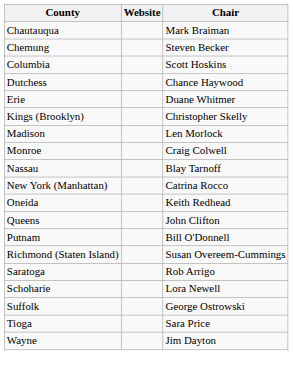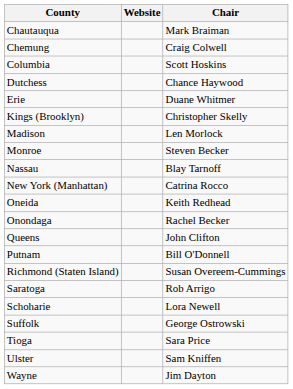 <table class="wikitable">
 <tr>
 <th>County</th>
 <th>Website</th>
 <th>Chair</th>
 </tr>
 <tr>
 <td>Chautauqua</td>
 <td></td>
 <td>Mark Braiman</td>
 </tr>
 <tr>
 <td>Chemung</td>
 <td></td>
-<td>Steven Becker</td>
+<td>Craig Colwell</td>
 </tr>
 <tr>
 <td>Columbia</td>
 <td></td>
 <td>Scott Hoskins</td>
 </tr>
 <tr>
 <td>Dutchess</td>
 <td></td>
 <td>Chance Haywood</td>
 </tr>
 <tr>
 <td>Erie</td>
 <td></td>
 <td>Duane Whitmer</td>
 </tr>
 <tr>
 <td>Kings (Brooklyn)</td>
 <td></td>
 <td>Christopher Skelly</td>
 </tr>
 <tr>
 <td>Madison</td>
 <td></td>
 <td>Len Morlock</td>
 </tr>
 <tr>
 <td>Monroe</td>
 <td></td>
-<td>Craig Colwell</td>
+<td>Steven Becker</td>
 </tr>
 <tr>
 <td>Nassau</td>
 <td></td>
 <td>Blay Tarnoff</td>
 </tr>
 <tr>
 <td>New York (Manhattan)</td>
 <td></td>
 <td>Catrina Rocco</td>
 </tr>
 <tr>
 <td>Oneida</td>
 <td></td>
 <td>Keith Redhead</td>
+</tr>
+<tr>
+<td>Onondaga</td>
+<td></td>
+<td>Rachel Becker</td>
 </tr>
 <tr>
 <td>Queens</td>
 <td></td>
 <td>John Clifton</td>
 </tr>
 <tr>
 <td>Putnam</td>
 <td></td>
 <td>Bill O'Donnell</td>
 </tr>
 <tr>
 <td>Richmond (Staten Island)</td>
 <td></td>
 <td>Susan Overeem-Cummings</td>
 </tr>
 <tr>
 <td>Saratoga</td>
 <td></td>
 <td>Rob Arrigo</td>
 </tr>
 <tr>
 <td>Schoharie</td>
 <td></td>
 <td>Lora Newell</td>
 </tr>
 <tr>
 <td>Suffolk</td>
 <td></td>
 <td>George Ostrowski</td>
 </tr>
 <tr>
 <td>Tioga</td>
 <td></td>
 <td>Sara Price</td>
 </tr>
 <tr>
+<td>Ulster</td>
+<td></td>
+<td>Sam Kniffen</td>
+</tr>
+<tr>
 <td>Wayne</td>
 <td></td>
 <td>Jim Dayton</td>
 </tr>
 </table>
